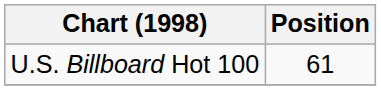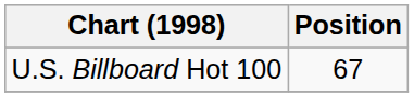 <table class="wikitable sortable">
 <tr>
 <th align="left">Chart (1998)</th>
 <th align="center">Position</th>
 </tr>
 <tr>
 <td>U.S. <em>Billboard</em> Hot 100</td>
-<td align="center">61</td>
+<td align="center">67</td>
 </tr>
 <tr>
 </tr>
 </table>
